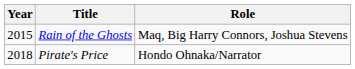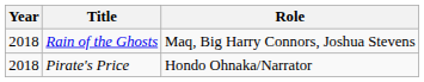 <table class="wikitable sortable">
 <tr>
 <th>Year</th>
 <th>Title</th>
 <th>Role</th>
 </tr>
 <tr>
-<td>2015</td>
+<td>2018</td>
 <td><em><a href='#'>Rain of the Ghosts</a></em></td>
 <td>Maq, Big Harry Connors, Joshua Stevens</td>
 </tr>
 <tr>
 <td>2018</td>
 <td><em>Pirate's Price</em></td>
 <td>Hondo Ohnaka/Narrator</td>
 </tr>
 </table>
